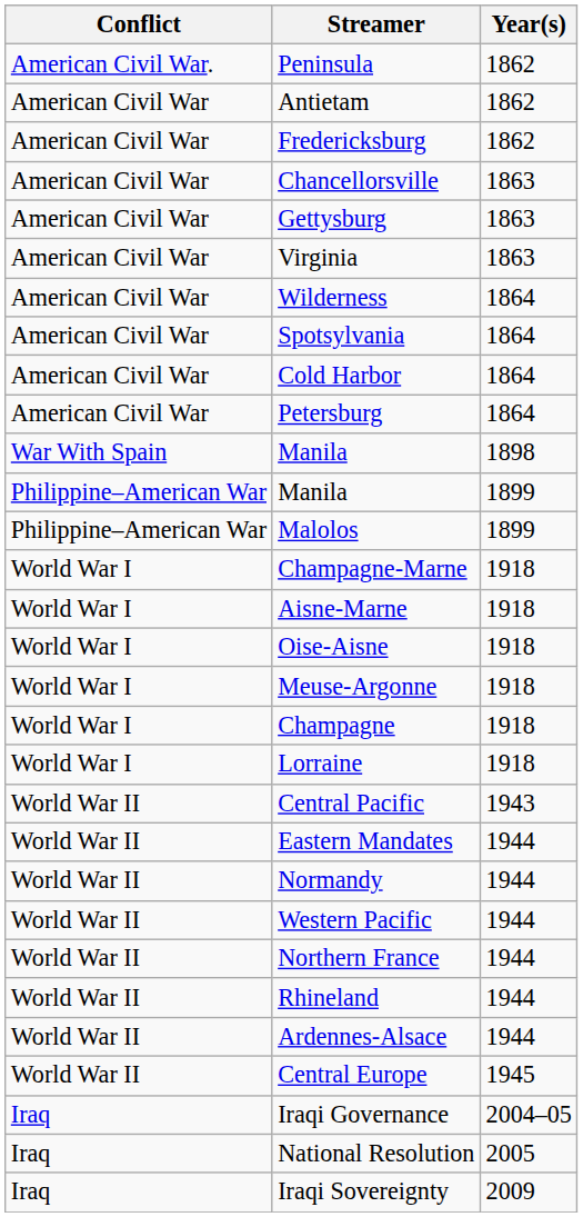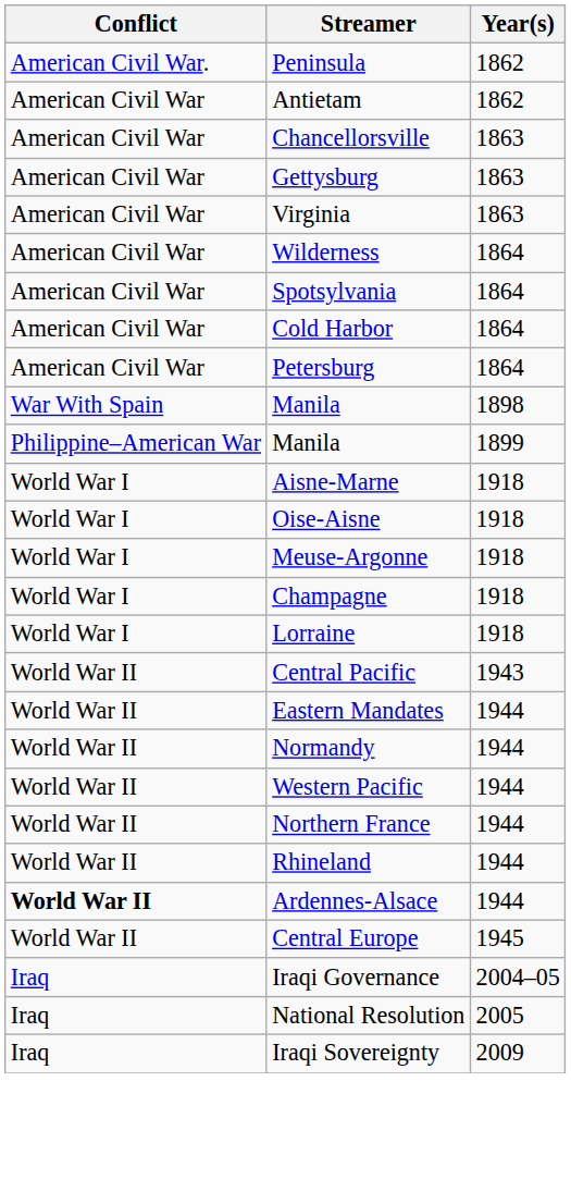 <table class="wikitable" style="float:left;">
 <tr style="background:#efefef;">
 <th>Conflict</th>
 <th>Streamer</th>
 <th>Year(s)</th>
 </tr>
 <tr>
 <td><a href='#'>American Civil War</a>.</td>
 <td><a href='#'>Peninsula</a></td>
 <td>1862</td>
 </tr>
 <tr>
 <td>American Civil War</td>
 <td>Antietam</td>
-<td>1862</td>
-</tr>
-<tr>
-<td>American Civil War</td>
-<td><a href='#'>Fredericksburg</a></td>
 <td>1862</td>
 </tr>
 <tr>
 <td>American Civil War</td>
 <td><a href='#'>Chancellorsville</a></td>
 <td>1863</td>
 </tr>
 <tr>
 <td>American Civil War</td>
 <td><a href='#'>Gettysburg</a></td>
 <td>1863</td>
 </tr>
 <tr>
 <td>American Civil War</td>
 <td>Virginia</td>
 <td>1863</td>
 </tr>
 <tr>
 <td>American Civil War</td>
 <td><a href='#'>Wilderness</a></td>
 <td>1864</td>
 </tr>
 <tr>
 <td>American Civil War</td>
 <td><a href='#'>Spotsylvania</a></td>
 <td>1864</td>
 </tr>
 <tr>
 <td>American Civil War</td>
 <td><a href='#'>Cold Harbor</a></td>
 <td>1864</td>
 </tr>
 <tr>
 <td>American Civil War</td>
 <td><a href='#'>Petersburg</a></td>
 <td>1864</td>
 </tr>
 <tr>
 <td><a href='#'>War With Spain</a></td>
 <td><a href='#'>Manila</a></td>
 <td>1898</td>
 </tr>
 <tr>
 <td><a href='#'>Philippine–American War</a></td>
 <td>Manila</td>
 <td>1899</td>
-</tr>
-<tr>
-<td>Philippine–American War</td>
-<td><a href='#'>Malolos</a></td>
-<td>1899</td>
-</tr>
-<tr>
-<td>World War I</td>
-<td><a href='#'>Champagne-Marne</a></td>
-<td>1918</td>
 </tr>
 <tr>
 <td>World War I</td>
 <td><a href='#'>Aisne-Marne</a></td>
 <td>1918</td>
 </tr>
 <tr>
 <td>World War I</td>
 <td><a href='#'>Oise-Aisne</a></td>
 <td>1918</td>
 </tr>
 <tr>
 <td>World War I</td>
 <td><a href='#'>Meuse-Argonne</a></td>
 <td>1918</td>
 </tr>
 <tr>
 <td>World War I</td>
 <td><a href='#'>Champagne</a></td>
 <td>1918</td>
 </tr>
 <tr>
 <td>World War I</td>
 <td><a href='#'>Lorraine</a></td>
 <td>1918</td>
 </tr>
 <tr>
 <td>World War II</td>
 <td><a href='#'>Central Pacific</a></td>
 <td>1943</td>
 </tr>
 <tr>
 <td>World War II</td>
 <td><a href='#'>Eastern Mandates</a></td>
 <td>1944</td>
 </tr>
 <tr>
 <td>World War II</td>
 <td><a href='#'>Normandy</a></td>
 <td>1944</td>
 </tr>
 <tr>
 <td>World War II</td>
 <td><a href='#'>Western Pacific</a></td>
 <td>1944</td>
 </tr>
 <tr>
 <td>World War II</td>
 <td><a href='#'>Northern France</a></td>
 <td>1944</td>
 </tr>
 <tr>
 <td>World War II</td>
 <td><a href='#'>Rhineland</a></td>
 <td>1944</td>
 </tr>
 <tr>
-<td>World War II</td>
+<td><strong>World War II</strong></td>
 <td><a href='#'>Ardennes-Alsace</a></td>
 <td>1944</td>
 </tr>
 <tr>
 <td>World War II</td>
 <td><a href='#'>Central Europe</a></td>
 <td>1945</td>
 </tr>
 <tr>
 <td><a href='#'>Iraq</a></td>
 <td>Iraqi Governance</td>
 <td>2004–05</td>
 </tr>
 <tr>
 <td>Iraq</td>
 <td>National Resolution</td>
 <td>2005</td>
 </tr>
 <tr>
 <td>Iraq</td>
 <td>Iraqi Sovereignty</td>
 <td>2009</td>
 </tr>
 </table>
